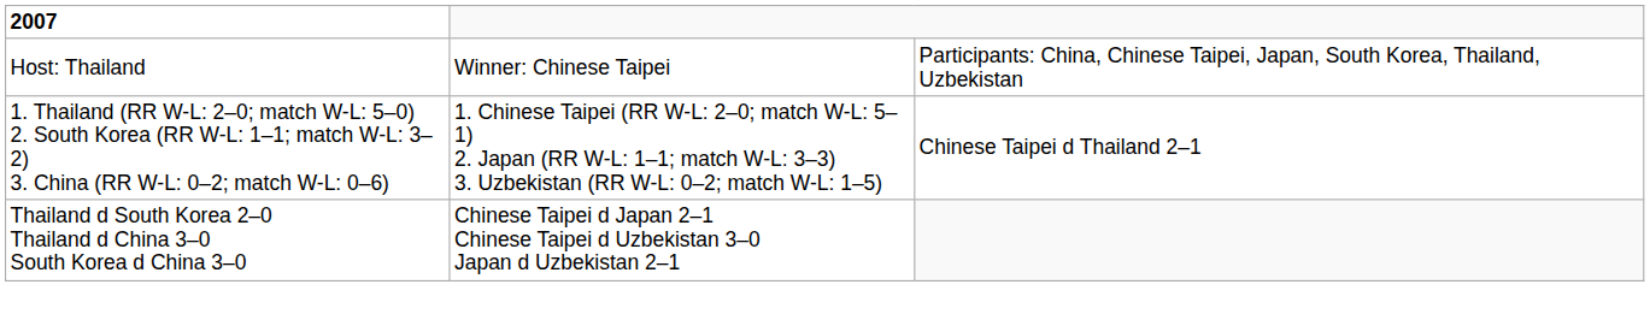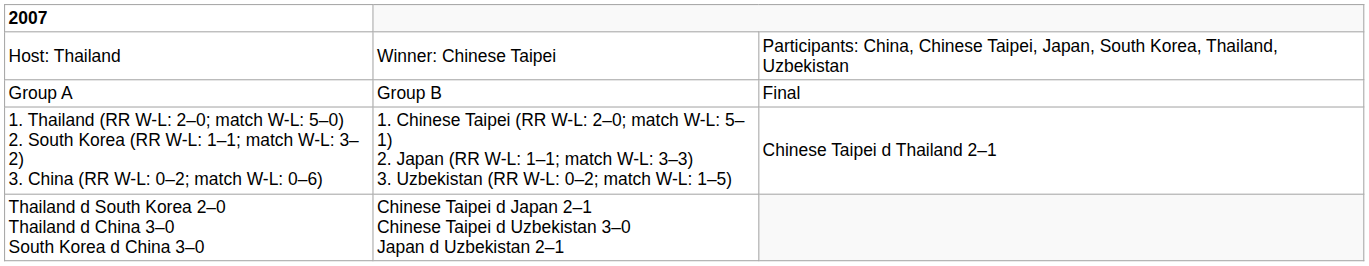 <table class="wikitable collapsible collapsed">
 <tr>
 <th style="text-align:left; background:#FFFFFF">2007</th>
 </tr>
 <tr bgcolor="#FFFFFF">
 <td>Host: Thailand</td>
 <td>Winner: Chinese Taipei</td>
 <td>Participants: China, Chinese Taipei, Japan, South Korea, Thailand, Uzbekistan</td>
+</tr>
+<tr bgcolor="#FFFFFF">
+<td>Group A</td>
+<td>Group B</td>
+<td>Final</td>
 </tr>
 <tr bgcolor="#FFFFFF">
 <td>1. Thailand (RR W-L: 2–0; match W-L: 5–0)<br>2. South Korea (RR W-L: 1–1; match W-L: 3–2)<br>3. China (RR W-L: 0–2; match W-L: 0–6)</td>
 <td>1. Chinese Taipei (RR W-L: 2–0; match W-L: 5–1)<br>2. Japan (RR W-L: 1–1; match W-L: 3–3)<br>3. Uzbekistan (RR W-L: 0–2; match W-L: 1–5)</td>
 <td>Chinese Taipei d Thailand 2–1</td>
 </tr>
 <tr bgcolor="#FFFFFF">
 <td>Thailand d South Korea 2–0<br>Thailand d China 3–0<br>South Korea d China 3–0</td>
 <td>Chinese Taipei d Japan 2–1<br>Chinese Taipei d Uzbekistan 3–0<br>Japan d Uzbekistan 2–1</td>
 </tr>
 </table>
